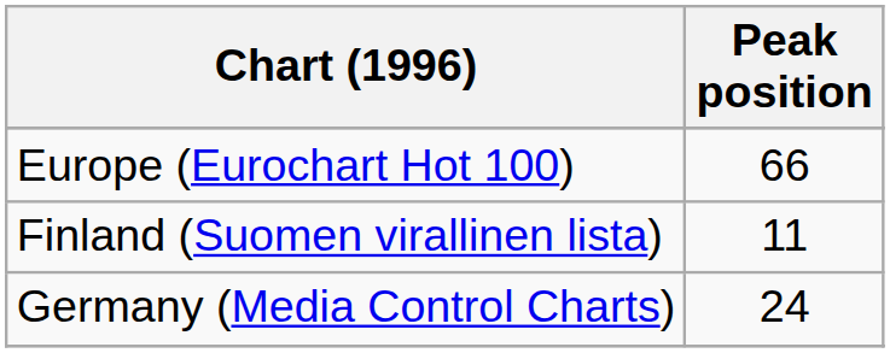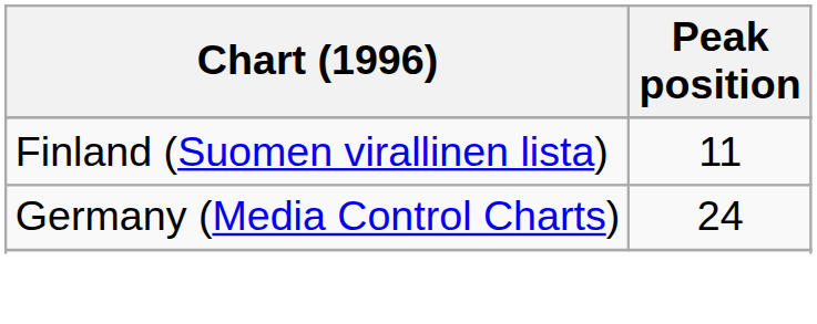 <table class="wikitable sortable">
 <tr>
 <th>Chart (1996)</th>
 <th>Peak<br>position</th>
 </tr>
 <tr>
-</tr>
-<tr>
-<td>Europe (<a href='#'>Eurochart Hot 100</a>)</td>
-<td align="center">66</td>
 </tr>
 <tr>
 <td>Finland (<a href='#'>Suomen virallinen lista</a>)</td>
 <td align="center">11</td>
 </tr>
 <tr>
 <td>Germany (<a href='#'>Media Control Charts</a>)</td>
 <td align="center">24</td>
 </tr>
 <tr>
 </tr>
 <tr>
 </tr>
 <tr>
 </tr>
 </table>
